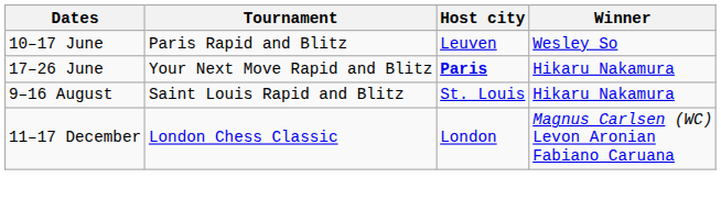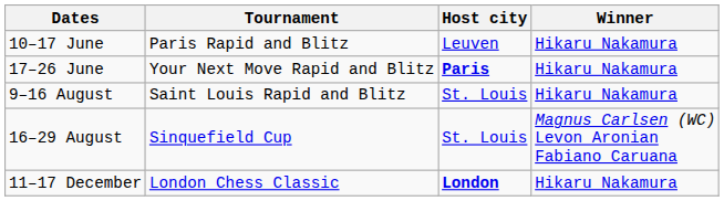 <table class=wikitable>
 <tr>
 <th>Dates</th>
 <th>Tournament</th>
 <th>Host city</th>
 <th>Winner</th>
 </tr>
 <tr>
 <td>10–17 June</td>
 <td>Paris Rapid and Blitz</td>
 <td> <a href='#'>Leuven</a></td>
-<td> <a href='#'>Wesley So</a></td>
+<td> <a href='#'>Hikaru Nakamura</a></td>
 </tr>
 <tr>
 <td>17–26 June</td>
 <td>Your Next Move Rapid and Blitz</td>
 <td><strong> <a href='#'>Paris</a></strong></td>
 <td> <a href='#'>Hikaru Nakamura</a></td>
 </tr>
 <tr>
 <td>9–16 August</td>
 <td>Saint Louis Rapid and Blitz</td>
 <td> <a href='#'>St. Louis</a></td>
 <td> <a href='#'>Hikaru Nakamura</a></td>
 </tr>
 <tr>
+<td>16–29 August</td>
+<td><a href='#'>Sinquefield Cup</a></td>
+<td> <a href='#'>St. Louis</a></td>
+<td> <em><a href='#'>Magnus Carlsen</a> (WC)</em><br> <a href='#'>Levon Aronian</a><br> <a href='#'>Fabiano Caruana</a></td>
+</tr>
+<tr>
 <td>11–17 December</td>
 <td><a href='#'>London Chess Classic</a></td>
-<td> <a href='#'>London</a></td>
-<td> <em><a href='#'>Magnus Carlsen</a> (WC)</em><br> <a href='#'>Levon Aronian</a><br> <a href='#'>Fabiano Caruana</a></td>
+<td><strong> <a href='#'>London</a></strong></td>
+<td> <a href='#'>Hikaru Nakamura</a></td>
 </tr>
 </table>
